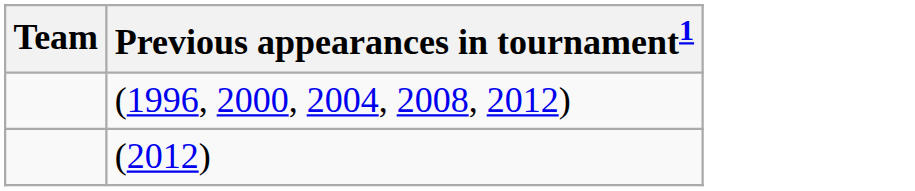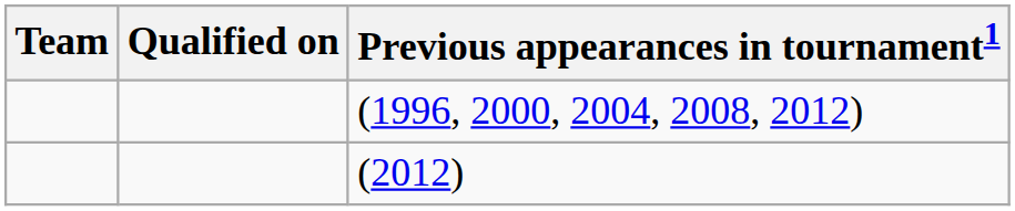 <table class="wikitable sortable" style="text-align: left;">
 <tr>
 <th>Team</th>
+<th>Qualified on</th>
 <th>Previous appearances in tournament<sup><strong><a href='#'>1</a></strong></sup></th>
 </tr>
 <tr>
+<td></td>
 <td></td>
 <td> (<a href='#'>1996</a>, <a href='#'>2000</a>, <a href='#'>2004</a>, <a href='#'>2008</a>, <a href='#'>2012</a>)</td>
 </tr>
 <tr>
 <td></td>
+<td></td>
 <td> (<a href='#'>2012</a>)</td>
 </tr>
 </table>
